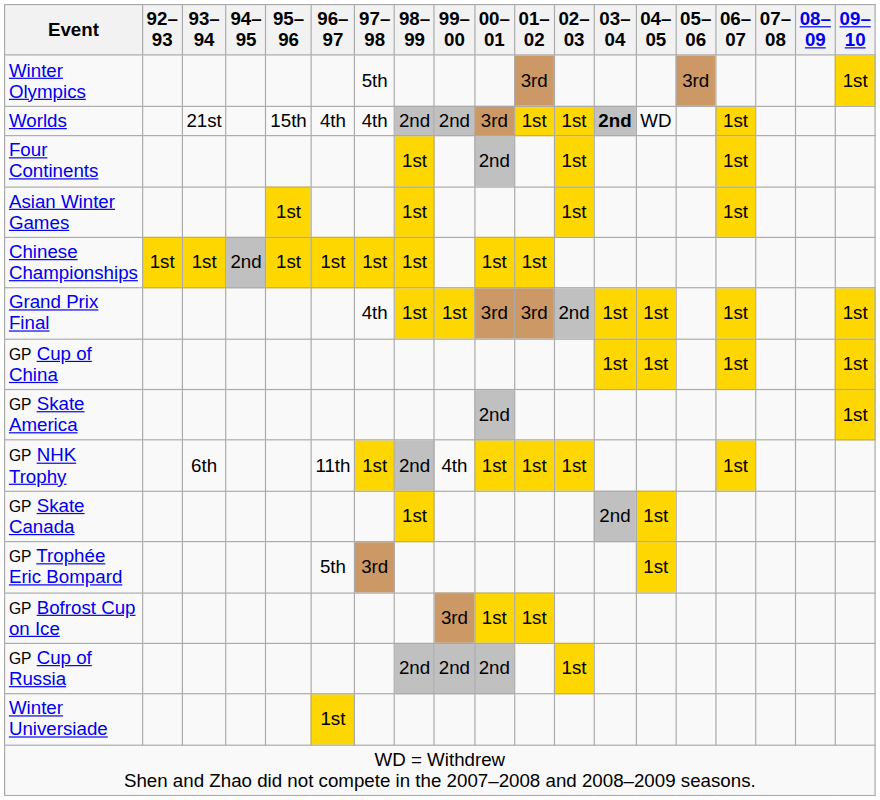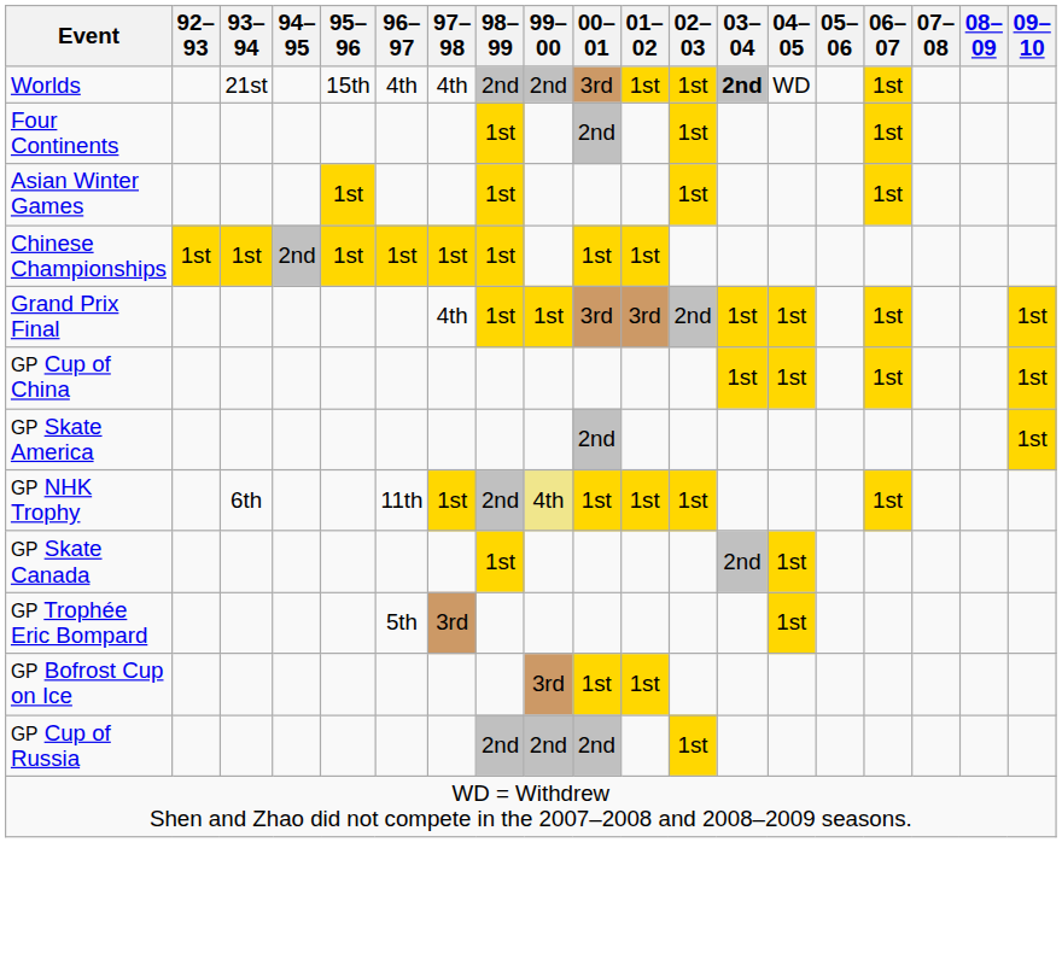 <table class="wikitable">
 <tr>
 <th>Event</th>
 <th>92–93</th>
 <th>93–94</th>
 <th>94–95</th>
 <th>95–96</th>
 <th>96–97</th>
 <th>97–98</th>
 <th>98–99</th>
 <th>99–00</th>
 <th>00–01</th>
 <th>01–02</th>
 <th>02–03</th>
 <th>03–04</th>
 <th>04–05</th>
 <th>05–06</th>
 <th>06–07</th>
 <th>07–08</th>
 <th><a href='#'>08–09</a></th>
 <th><a href='#'>09–10</a></th>
-</tr>
-<tr>
-<td><a href='#'>Winter Olympics</a></td>
-<td></td>
-<td></td>
-<td></td>
-<td></td>
-<td></td>
-<td align="center">5th</td>
-<td></td>
-<td></td>
-<td></td>
-<td align="center" bgcolor="CC9966">3rd</td>
-<td></td>
-<td></td>
-<td></td>
-<td align="center" bgcolor="CC9966">3rd</td>
-<td></td>
-<td></td>
-<td></td>
-<td align="center" bgcolor="gold">1st</td>
 </tr>
 <tr>
 <td><a href='#'>Worlds</a></td>
 <td></td>
 <td align="center">21st</td>
 <td></td>
 <td align="center">15th</td>
 <td align="center">4th</td>
 <td align="center">4th</td>
 <td align="center" bgcolor="silver">2nd</td>
 <td align="center" bgcolor="silver">2nd</td>
 <td align="center" bgcolor="CC9966">3rd</td>
 <td align="center" bgcolor="gold">1st</td>
 <td align="center" bgcolor="gold">1st</td>
 <td align="center" bgcolor="silver"><strong>2nd</strong></td>
 <td align="center">WD</td>
 <td></td>
 <td align="center" bgcolor="gold">1st</td>
 <td></td>
 <td></td>
 <td></td>
 </tr>
 <tr>
 <td><a href='#'>Four Continents</a></td>
 <td></td>
 <td></td>
 <td></td>
 <td></td>
 <td></td>
 <td></td>
 <td align="center" bgcolor="gold">1st</td>
 <td></td>
 <td align="center" bgcolor="silver">2nd</td>
 <td></td>
 <td align="center" bgcolor="gold">1st</td>
 <td></td>
 <td></td>
 <td></td>
 <td align="center" bgcolor="gold">1st</td>
 <td></td>
 <td></td>
 <td></td>
 </tr>
 <tr>
 <td><a href='#'>Asian Winter Games</a></td>
 <td></td>
 <td></td>
 <td></td>
 <td align="center" bgcolor="gold">1st</td>
 <td></td>
 <td></td>
 <td align="center" bgcolor="gold">1st</td>
 <td></td>
 <td></td>
 <td></td>
 <td align="center" bgcolor="gold">1st</td>
 <td></td>
 <td></td>
 <td></td>
 <td align="center" bgcolor="gold">1st</td>
 <td></td>
 <td></td>
 <td></td>
 </tr>
 <tr>
 <td><a href='#'>Chinese Championships</a></td>
 <td align="center" bgcolor="gold">1st</td>
 <td align="center" bgcolor="gold">1st</td>
 <td align="center" bgcolor="silver">2nd</td>
 <td align="center" bgcolor="gold">1st</td>
 <td align="center" bgcolor="gold">1st</td>
 <td align="center" bgcolor="gold">1st</td>
 <td align="center" bgcolor="gold">1st</td>
 <td></td>
 <td align="center" bgcolor="gold">1st</td>
 <td align="center" bgcolor="gold">1st</td>
 <td></td>
 <td></td>
 <td></td>
 <td></td>
 <td></td>
 <td></td>
 <td></td>
 <td></td>
 </tr>
 <tr>
 <td><a href='#'>Grand Prix Final</a></td>
 <td></td>
 <td></td>
 <td></td>
 <td></td>
 <td></td>
 <td align="center">4th</td>
 <td align="center" bgcolor="gold">1st</td>
 <td align="center" bgcolor="gold">1st</td>
 <td align="center" bgcolor="CC9966">3rd</td>
 <td align="center" bgcolor="CC9966">3rd</td>
 <td align="center" bgcolor="silver">2nd</td>
 <td align="center" bgcolor="gold">1st</td>
 <td align="center" bgcolor="gold">1st</td>
 <td></td>
 <td align="center" bgcolor="gold">1st</td>
 <td></td>
 <td></td>
 <td align="center" bgcolor="gold">1st</td>
 </tr>
 <tr>
 <td><small>GP</small> <a href='#'>Cup of China</a></td>
 <td></td>
 <td></td>
 <td></td>
 <td></td>
 <td></td>
 <td></td>
 <td></td>
 <td></td>
 <td></td>
 <td></td>
 <td></td>
 <td align="center" bgcolor="gold">1st</td>
 <td align="center" bgcolor="gold">1st</td>
 <td></td>
 <td align="center" bgcolor="gold">1st</td>
 <td></td>
 <td></td>
 <td align="center" bgcolor="gold">1st</td>
 </tr>
 <tr>
 <td><small>GP</small> <a href='#'>Skate America</a></td>
 <td></td>
 <td></td>
 <td></td>
 <td></td>
 <td></td>
 <td></td>
 <td></td>
 <td></td>
 <td align="center" bgcolor="silver">2nd</td>
 <td></td>
 <td></td>
 <td></td>
 <td></td>
 <td></td>
 <td></td>
 <td></td>
 <td></td>
 <td align="center" bgcolor="gold">1st</td>
 </tr>
 <tr>
 <td><small>GP</small> <a href='#'>NHK Trophy</a></td>
 <td></td>
 <td align="center">6th</td>
 <td></td>
 <td></td>
 <td align="center">11th</td>
 <td align="center" bgcolor="gold">1st</td>
 <td align="center" bgcolor="silver">2nd</td>
-<td align="center">4th</td>
+<td align="center" style="background: khaki;">4th</td>
 <td align="center" bgcolor="gold">1st</td>
 <td align="center" bgcolor="gold">1st</td>
 <td align="center" bgcolor="gold">1st</td>
 <td></td>
 <td></td>
 <td></td>
 <td align="center" bgcolor="gold">1st</td>
 <td></td>
 <td></td>
 <td></td>
 </tr>
 <tr>
 <td><small>GP</small> <a href='#'>Skate Canada</a></td>
 <td></td>
 <td></td>
 <td></td>
 <td></td>
 <td></td>
 <td></td>
 <td align="center" bgcolor="gold">1st</td>
 <td></td>
 <td></td>
 <td></td>
 <td></td>
 <td align="center" bgcolor="silver">2nd</td>
 <td align="center" bgcolor="gold">1st</td>
 <td></td>
 <td></td>
 <td></td>
 <td></td>
 <td></td>
 </tr>
 <tr>
 <td><small>GP</small> <a href='#'>Trophée Eric Bompard</a></td>
 <td></td>
 <td></td>
 <td></td>
 <td></td>
 <td align="center">5th</td>
 <td align="center" bgcolor="CC9966">3rd</td>
 <td></td>
 <td></td>
 <td></td>
 <td></td>
 <td></td>
 <td></td>
 <td align="center" bgcolor="gold">1st</td>
 <td></td>
 <td></td>
 <td></td>
 <td></td>
 <td></td>
 </tr>
 <tr>
 <td><small>GP</small> <a href='#'>Bofrost Cup on Ice</a></td>
 <td></td>
 <td></td>
 <td></td>
 <td></td>
 <td></td>
 <td></td>
 <td></td>
 <td align="center" bgcolor="CC9966">3rd</td>
 <td align="center" bgcolor="gold">1st</td>
 <td align="center" bgcolor="gold">1st</td>
 <td></td>
 <td></td>
 <td></td>
 <td></td>
 <td></td>
 <td></td>
 <td></td>
 <td></td>
 </tr>
 <tr>
 <td><small>GP</small> <a href='#'>Cup of Russia</a></td>
 <td></td>
 <td></td>
 <td></td>
 <td></td>
 <td></td>
 <td></td>
 <td align="center" bgcolor="silver">2nd</td>
 <td align="center" bgcolor="silver">2nd</td>
 <td align="center" bgcolor="silver">2nd</td>
 <td></td>
 <td align="center" bgcolor="gold">1st</td>
 <td></td>
 <td></td>
 <td></td>
 <td></td>
 <td></td>
 <td></td>
 <td></td>
 </tr>
 <tr>
-<td><a href='#'>Winter Universiade</a></td>
-<td></td>
-<td></td>
-<td></td>
-<td></td>
-<td align="center" bgcolor="gold">1st</td>
-<td></td>
-<td></td>
-<td></td>
-<td></td>
-<td></td>
-<td></td>
-<td></td>
-<td></td>
-<td></td>
-<td></td>
-<td></td>
-<td></td>
-<td></td>
-</tr>
-<tr>
 <td colspan="19" align="center">WD = Withdrew <br> Shen and Zhao did not compete in the 2007–2008 and 2008–2009 seasons.</td>
 </tr>
 </table>
